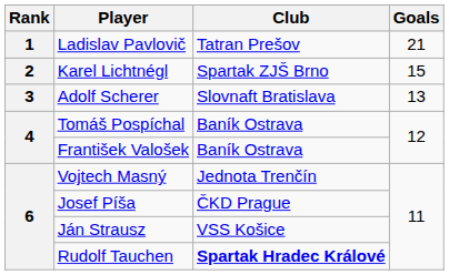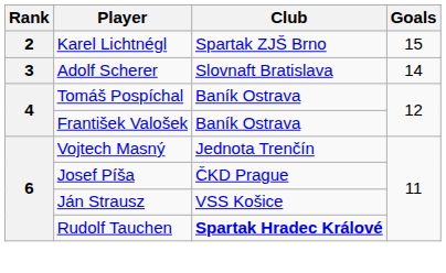 <table class="wikitable" style="text-align:center">
 <tr>
 <th>Rank</th>
 <th>Player</th>
 <th>Club</th>
 <th>Goals</th>
-</tr>
-<tr>
-<th>1</th>
-<td align="left"> <a href='#'>Ladislav Pavlovič</a></td>
-<td align="left"><a href='#'>Tatran Prešov</a></td>
-<td>21</td>
 </tr>
 <tr>
 <th>2</th>
 <td align="left"> <a href='#'>Karel Lichtnégl</a></td>
 <td align="left"><a href='#'>Spartak ZJŠ Brno</a></td>
 <td>15</td>
 </tr>
 <tr>
 <th>3</th>
 <td align="left"> <a href='#'>Adolf Scherer</a></td>
 <td align="left"><a href='#'>Slovnaft Bratislava</a></td>
-<td>13</td>
+<td>14</td>
 </tr>
 <tr>
 <th rowspan="2">4</th>
 <td align="left"> <a href='#'>Tomáš Pospíchal</a></td>
 <td align="left"><a href='#'>Baník Ostrava</a></td>
 <td rowspan="2">12</td>
 </tr>
 <tr>
 <td align="left"> <a href='#'>František Valošek</a></td>
 <td align="left"><a href='#'>Baník Ostrava</a></td>
 </tr>
 <tr>
 <th rowspan="4">6</th>
 <td align="left"> <a href='#'>Vojtech Masný</a></td>
 <td align="left"><a href='#'>Jednota Trenčín</a></td>
 <td rowspan="4">11</td>
 </tr>
 <tr>
 <td align="left"> <a href='#'>Josef Píša</a></td>
 <td align="left"><a href='#'>ČKD Prague</a></td>
 </tr>
 <tr>
 <td align="left"> <a href='#'>Ján Strausz</a></td>
 <td align="left"><a href='#'>VSS Košice</a></td>
 </tr>
 <tr>
 <td align="left"> <a href='#'>Rudolf Tauchen</a></td>
 <td align="left"><strong><a href='#'>Spartak Hradec Králové</a></strong></td>
 </tr>
 </table>
